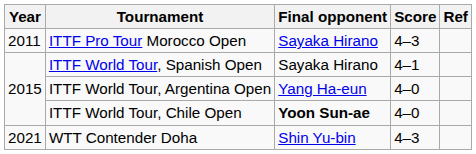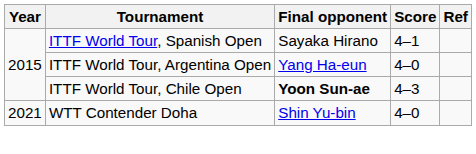 <table class="wikitable" style="font-size: 95%;">
 <tr>
 <th>Year</th>
 <th>Tournament</th>
 <th>Final opponent</th>
 <th>Score</th>
 <th>Ref</th>
-</tr>
-<tr>
-<td>2011</td>
-<td><a href='#'>ITTF Pro Tour</a> Morocco Open</td>
-<td> <a href='#'>Sayaka Hirano</a></td>
-<td>4–3</td>
-<td></td>
 </tr>
 <tr>
 <td rowspan="3">2015</td>
 <td><a href='#'>ITTF World Tour</a>, Spanish Open</td>
 <td> Sayaka Hirano</td>
 <td>4–1</td>
 <td></td>
 </tr>
 <tr>
 <td>ITTF World Tour, Argentina Open</td>
 <td> <a href='#'>Yang Ha-eun</a></td>
 <td>4–0</td>
 <td></td>
 </tr>
 <tr>
 <td>ITTF World Tour, Chile Open</td>
 <td><strong> Yoon Sun-ae</strong></td>
-<td>4–0</td>
+<td>4–3</td>
 <td></td>
 </tr>
 <tr>
 <td>2021</td>
 <td>WTT Contender Doha</td>
 <td> <a href='#'>Shin Yu-bin</a></td>
-<td>4–3</td>
+<td>4–0</td>
 <td></td>
 </tr>
 </table>
